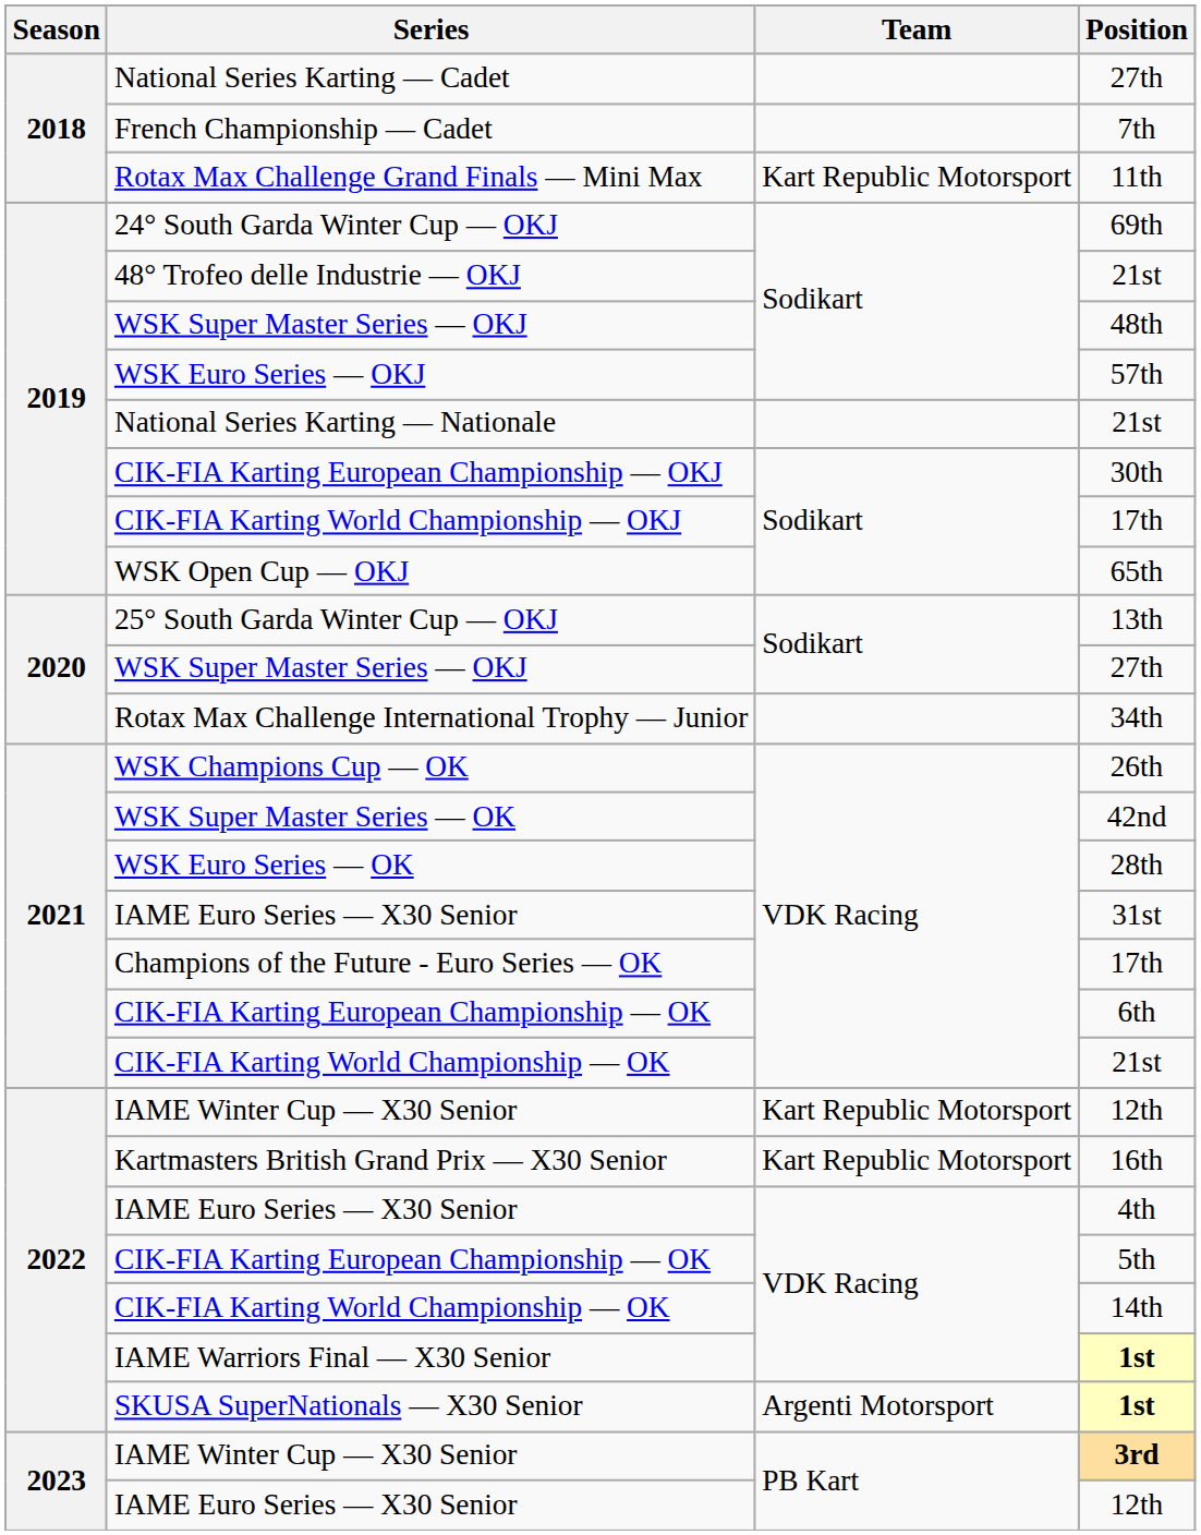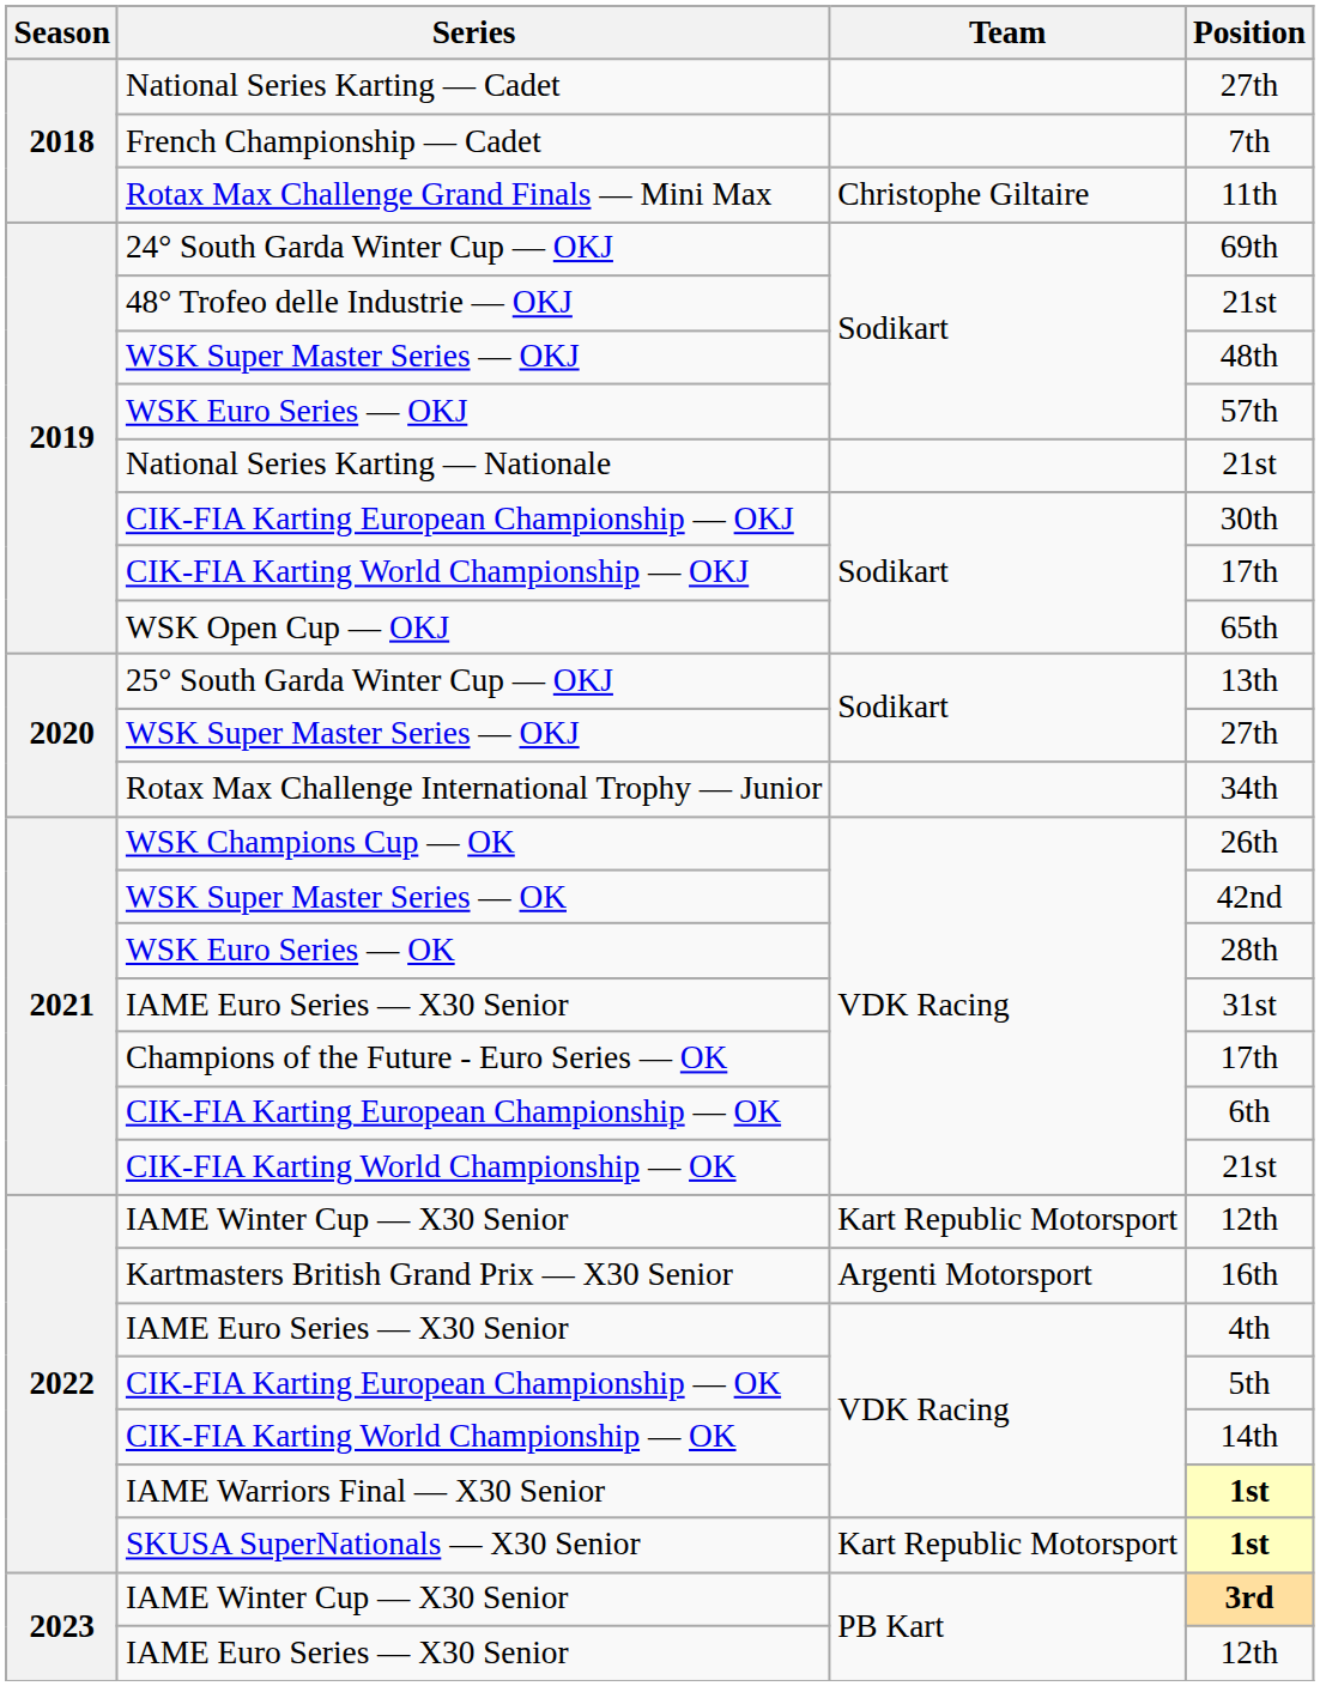 <table class="wikitable" style="font-size: 85%; text-align: center;">
 <tr>
 <th>Season</th>
 <th>Series</th>
 <th>Team</th>
 <th>Position</th>
 </tr>
 <tr>
 <th rowspan="3">2018</th>
 <td align="left">National Series Karting — Cadet</td>
 <td align="left"></td>
 <td>27th</td>
 </tr>
 <tr>
 <td align="left">French Championship — Cadet</td>
 <td align="left"></td>
 <td>7th</td>
 </tr>
 <tr>
 <td align="left"><a href='#'>Rotax Max Challenge Grand Finals</a> — Mini Max</td>
-<td align="left">Kart Republic Motorsport</td>
+<td align="left">Christophe Giltaire</td>
 <td>11th</td>
 </tr>
 <tr>
 <th rowspan="8">2019</th>
 <td align="left">24° South Garda Winter Cup — <a href='#'>OKJ</a></td>
 <td rowspan="4" align="left">Sodikart</td>
 <td>69th</td>
 </tr>
 <tr>
 <td align="left">48° Trofeo delle Industrie — <a href='#'>OKJ</a></td>
 <td>21st</td>
 </tr>
 <tr>
 <td align="left"><a href='#'>WSK Super Master Series</a> — <a href='#'>OKJ</a></td>
 <td>48th</td>
 </tr>
 <tr>
 <td align="left"><a href='#'>WSK Euro Series</a> — <a href='#'>OKJ</a></td>
 <td>57th</td>
 </tr>
 <tr>
 <td align="left">National Series Karting — Nationale</td>
 <td align="left"></td>
 <td>21st</td>
 </tr>
 <tr>
 <td align="left"><a href='#'>CIK-FIA Karting European Championship</a> — <a href='#'>OKJ</a></td>
 <td rowspan="3" align="left">Sodikart</td>
 <td>30th</td>
 </tr>
 <tr>
 <td align="left"><a href='#'>CIK-FIA Karting World Championship</a> — <a href='#'>OKJ</a></td>
 <td>17th</td>
 </tr>
 <tr>
 <td align="left">WSK Open Cup — <a href='#'>OKJ</a></td>
 <td>65th</td>
 </tr>
 <tr>
 <th rowspan="3">2020</th>
 <td align="left">25° South Garda Winter Cup — <a href='#'>OKJ</a></td>
 <td rowspan="2" align="left">Sodikart</td>
 <td>13th</td>
 </tr>
 <tr>
 <td align="left"><a href='#'>WSK Super Master Series</a> — <a href='#'>OKJ</a></td>
 <td>27th</td>
 </tr>
 <tr>
 <td align="left">Rotax Max Challenge International Trophy — Junior</td>
 <td align="left"></td>
 <td>34th</td>
 </tr>
 <tr>
 <th rowspan="7">2021</th>
 <td align="left"><a href='#'>WSK Champions Cup</a> — <a href='#'>OK</a></td>
 <td rowspan="7" align="left">VDK Racing</td>
 <td>26th</td>
 </tr>
 <tr>
 <td align="left"><a href='#'>WSK Super Master Series</a> — <a href='#'>OK</a></td>
 <td>42nd</td>
 </tr>
 <tr>
 <td align="left"><a href='#'>WSK Euro Series</a> — <a href='#'>OK</a></td>
 <td>28th</td>
 </tr>
 <tr>
 <td align="left">IAME Euro Series — X30 Senior</td>
 <td>31st</td>
 </tr>
 <tr>
 <td align="left">Champions of the Future - Euro Series — <a href='#'>OK</a></td>
 <td>17th</td>
 </tr>
 <tr>
 <td align="left"><a href='#'>CIK-FIA Karting European Championship</a> — <a href='#'>OK</a></td>
 <td>6th</td>
 </tr>
 <tr>
 <td align="left"><a href='#'>CIK-FIA Karting World Championship</a> — <a href='#'>OK</a></td>
 <td>21st</td>
 </tr>
 <tr>
 <th rowspan="7">2022</th>
 <td align="left">IAME Winter Cup — X30 Senior</td>
 <td align="left">Kart Republic Motorsport</td>
 <td>12th</td>
 </tr>
 <tr>
 <td align="left">Kartmasters British Grand Prix — X30 Senior</td>
-<td align="left">Kart Republic Motorsport</td>
+<td align="left">Argenti Motorsport</td>
 <td>16th</td>
 </tr>
 <tr>
 <td align="left">IAME Euro Series — X30 Senior</td>
 <td rowspan="4" align="left">VDK Racing</td>
 <td>4th</td>
 </tr>
 <tr>
 <td align="left"><a href='#'>CIK-FIA Karting European Championship</a> — <a href='#'>OK</a></td>
 <td>5th</td>
 </tr>
 <tr>
 <td align="left"><a href='#'>CIK-FIA Karting World Championship</a> — <a href='#'>OK</a></td>
 <td>14th</td>
 </tr>
 <tr>
 <td align="left">IAME Warriors Final — X30 Senior</td>
 <td style="background:#FFFFBF"><strong>1st</strong></td>
 </tr>
 <tr>
 <td align="left"><a href='#'>SKUSA SuperNationals</a> — X30 Senior</td>
-<td align="left">Argenti Motorsport</td>
+<td align="left">Kart Republic Motorsport</td>
 <td style="background:#FFFFBF"><strong>1st</strong></td>
 </tr>
 <tr>
 <th rowspan="2">2023</th>
 <td align="left">IAME Winter Cup — X30 Senior</td>
 <td rowspan="2" align="left">PB Kart</td>
 <td style="background:#FFDF9F"><strong>3rd</strong></td>
 </tr>
 <tr>
 <td align="left">IAME Euro Series — X30 Senior</td>
 <td>12th</td>
 </tr>
 <tr>
 </tr>
 </table>
